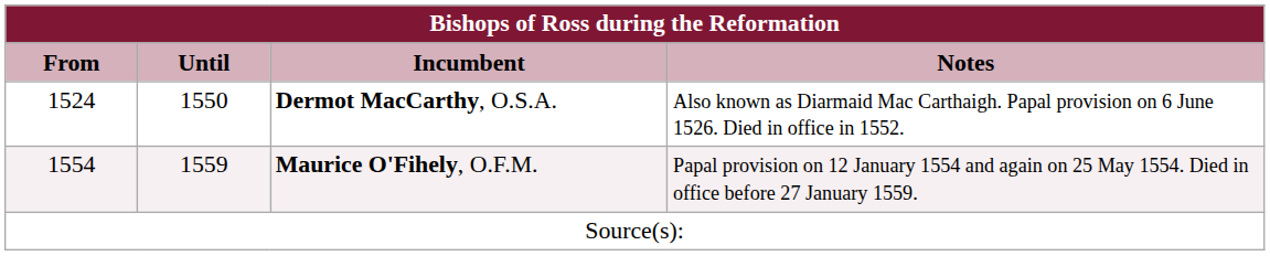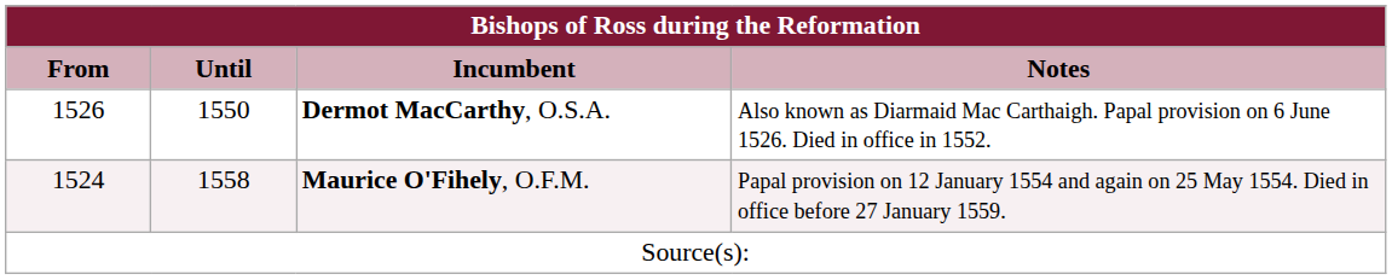 <table class="wikitable" style="width:95%;" border="1" cellpadding="2">
 <tr>
 <th colspan="4" style="background-color: #7F1734; color: white;">Bishops of Ross during the Reformation</th>
 </tr>
 <tr valign="center">
 <th style="background-color: #D4B1BB" width="10%">From</th>
 <th style="background-color: #D4B1BB" width="10%">Until</th>
 <th style="background-color: #D4B1BB" width="30%">Incumbent</th>
 <th style="background-color: #D4B1BB" width="45%">Notes</th>
 </tr>
 <tr valign="top" bgcolor="white">
-<td align="center">1524</td>
+<td align="center">1526</td>
 <td align="center">1550</td>
 <td><strong>Dermot MacCarthy</strong>, O.S.A.</td>
 <td><small>Also known as Diarmaid Mac Carthaigh. Papal provision on 6 June 1526. Died in office in 1552.</small></td>
 </tr>
 <tr valign="top" bgcolor="#F7F0F2">
-<td align="center">1554</td>
-<td align="center">1559</td>
+<td align="center">1524</td>
+<td align="center">1558</td>
 <td><strong>Maurice O'Fihely</strong>, O.F.M.</td>
 <td><small>Papal provision on 12 January 1554 and again on 25 May 1554. Died in office before 27 January 1559.</small></td>
 </tr>
 <tr valign="top" bgcolor="white">
 <td align="center" colspan="4">Source(s):</td>
 </tr>
 </table>
